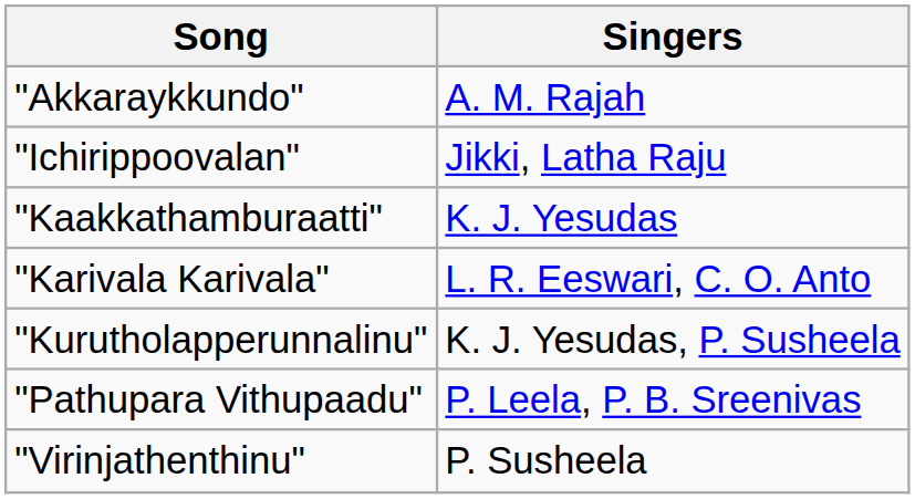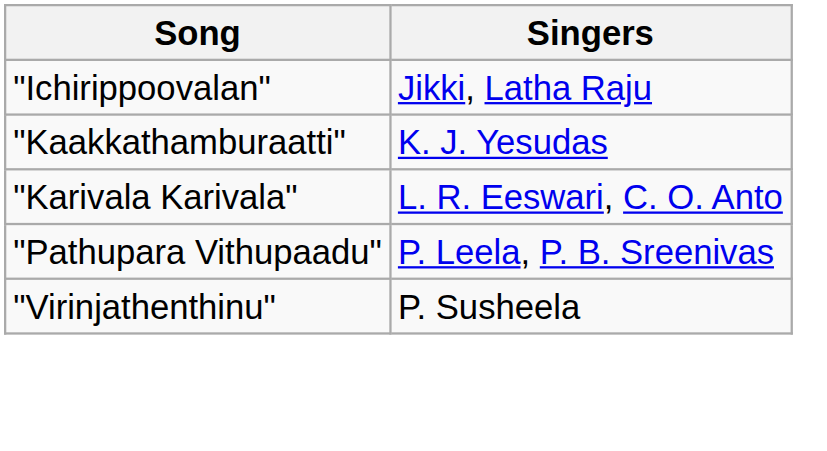 <table class="wikitable" style="font-size:95%;">
 <tr>
 <th>Song</th>
 <th>Singers</th>
-</tr>
-<tr>
-<td>"Akkaraykkundo"</td>
-<td><a href='#'>A. M. Rajah</a></td>
 </tr>
 <tr>
 <td>"Ichirippoovalan"</td>
 <td><a href='#'>Jikki</a>, <a href='#'>Latha Raju</a></td>
 </tr>
 <tr>
 <td>"Kaakkathamburaatti"</td>
 <td><a href='#'>K. J. Yesudas</a></td>
 </tr>
 <tr>
 <td>"Karivala Karivala"</td>
 <td><a href='#'>L. R. Eeswari</a>, <a href='#'>C. O. Anto</a></td>
 </tr>
 <tr>
-<td>"Kurutholapperunnalinu"</td>
-<td>K. J. Yesudas, <a href='#'>P. Susheela</a></td>
-</tr>
-<tr>
 <td>"Pathupara Vithupaadu"</td>
 <td><a href='#'>P. Leela</a>, <a href='#'>P. B. Sreenivas</a></td>
 </tr>
 <tr>
 <td>"Virinjathenthinu"</td>
 <td>P. Susheela</td>
 </tr>
 </table>
